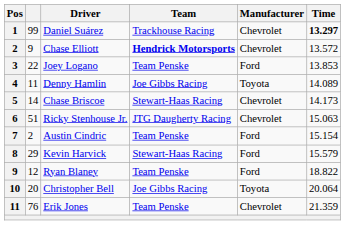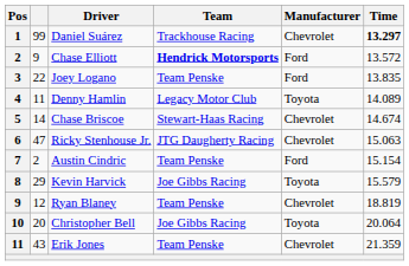 <table class="wikitable" style="font-size:95%">
 <tr>
 <th>Pos</th>
 <th></th>
 <th>Driver</th>
 <th>Team</th>
 <th>Manufacturer</th>
 <th>Time</th>
 </tr>
 <tr>
 <th>1</th>
 <td>99</td>
 <td><a href='#'>Daniel Suárez</a></td>
 <td><a href='#'>Trackhouse Racing</a></td>
 <td>Chevrolet</td>
 <td><strong>13.297</strong></td>
 </tr>
 <tr>
 <th>2</th>
 <td>9</td>
 <td><a href='#'>Chase Elliott</a></td>
 <td><strong><a href='#'>Hendrick Motorsports</a></strong></td>
-<td>Chevrolet</td>
+<td>Ford</td>
 <td>13.572</td>
 </tr>
 <tr>
 <th>3</th>
 <td>22</td>
 <td><a href='#'>Joey Logano</a></td>
 <td><a href='#'>Team Penske</a></td>
 <td>Ford</td>
-<td>13.853</td>
+<td>13.835</td>
 </tr>
 <tr>
 <th>4</th>
 <td>11</td>
 <td><a href='#'>Denny Hamlin</a></td>
-<td><a href='#'>Joe Gibbs Racing</a></td>
+<td><a href='#'>Legacy Motor Club</a></td>
 <td>Toyota</td>
 <td>14.089</td>
 </tr>
 <tr>
 <th>5</th>
 <td>14</td>
 <td><a href='#'>Chase Briscoe</a></td>
 <td><a href='#'>Stewart-Haas Racing</a></td>
 <td>Chevrolet</td>
-<td>14.173</td>
+<td>14.674</td>
 </tr>
 <tr>
 <th>6</th>
-<td>51</td>
+<td>47</td>
 <td><a href='#'>Ricky Stenhouse Jr.</a></td>
 <td><a href='#'>JTG Daugherty Racing</a></td>
 <td>Chevrolet</td>
 <td>15.063</td>
 </tr>
 <tr>
 <th>7</th>
 <td>2</td>
 <td><a href='#'>Austin Cindric</a></td>
 <td><a href='#'>Team Penske</a></td>
 <td>Ford</td>
 <td>15.154</td>
 </tr>
 <tr>
 <th>8</th>
 <td>29</td>
 <td><a href='#'>Kevin Harvick</a></td>
-<td><a href='#'>Stewart-Haas Racing</a></td>
-<td>Ford</td>
+<td><a href='#'>Joe Gibbs Racing</a></td>
+<td>Toyota</td>
 <td>15.579</td>
 </tr>
 <tr>
 <th>9</th>
 <td>12</td>
 <td><a href='#'>Ryan Blaney</a></td>
 <td><a href='#'>Team Penske</a></td>
-<td>Ford</td>
-<td>18.822</td>
+<td>Chevrolet</td>
+<td>18.819</td>
 </tr>
 <tr>
 <th>10</th>
 <td>20</td>
 <td><a href='#'>Christopher Bell</a></td>
 <td><a href='#'>Joe Gibbs Racing</a></td>
 <td>Toyota</td>
 <td>20.064</td>
 </tr>
 <tr>
 <th>11</th>
-<td>76</td>
+<td>43</td>
 <td><a href='#'>Erik Jones</a></td>
 <td><a href='#'>Team Penske</a></td>
 <td>Chevrolet</td>
 <td>21.359</td>
 </tr>
 <tr>
 <th colspan="6"></th>
 </tr>
 </table>
